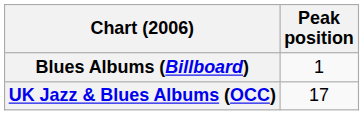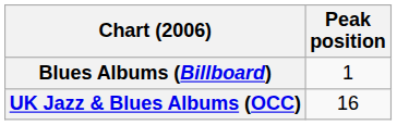 <table class="wikitable sortable plainrowheaders" style="text-align:center">
 <tr>
 <th scope="col">Chart (2006)</th>
 <th scope="col">Peak<br>position</th>
 </tr>
 <tr>
 <th scope="row">Blues Albums (<em><a href='#'>Billboard</a></em>)</th>
 <td>1</td>
 </tr>
 <tr>
 <th scope="row"><a href='#'>UK Jazz & Blues Albums</a> (<a href='#'>OCC</a>)</th>
-<td>17</td>
+<td>16</td>
 </tr>
 </table>
